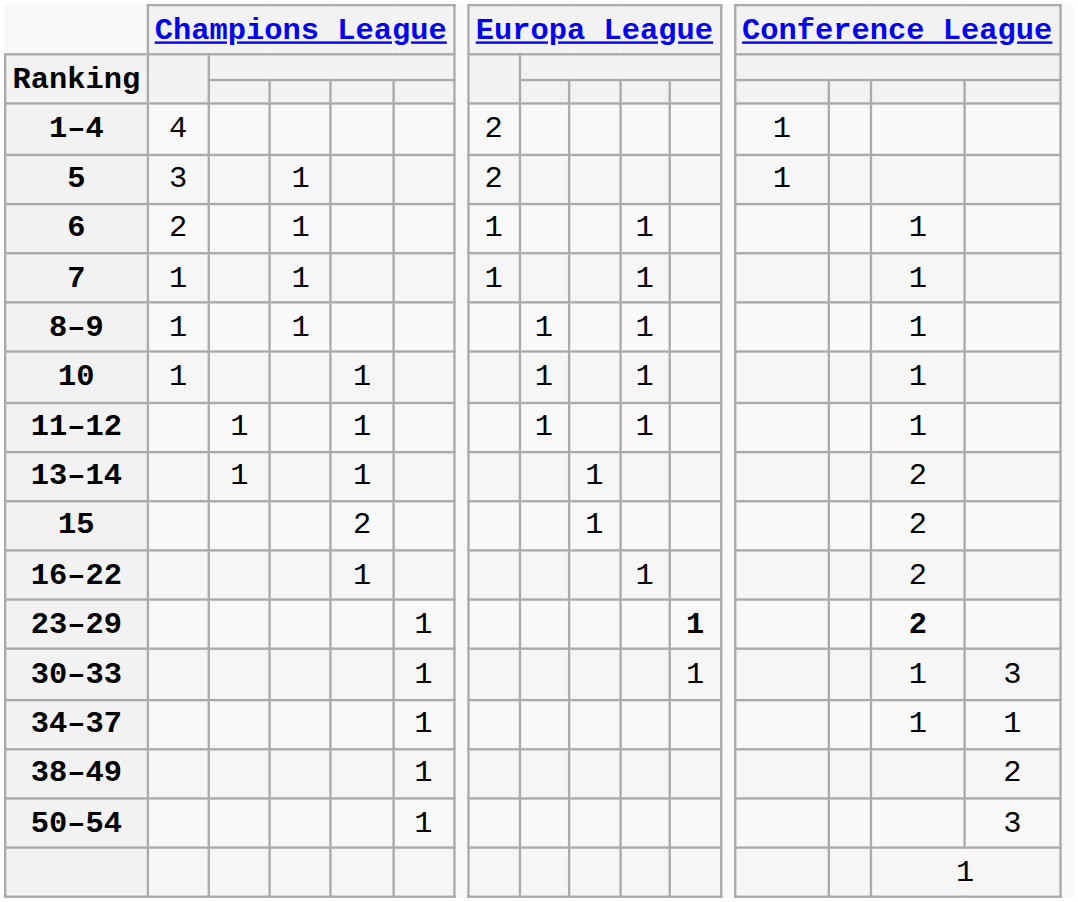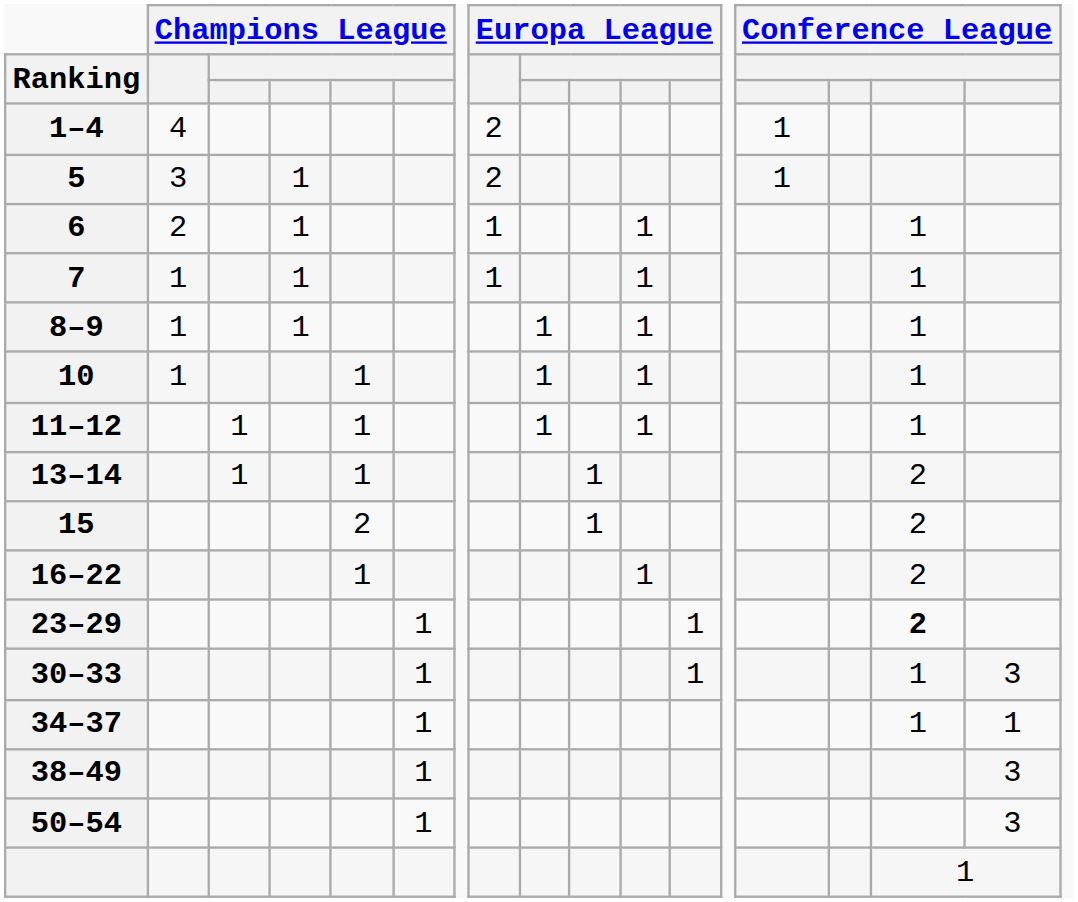 <table class="wikitable" style="border: none; text-align: center">
 <tr>
 <td style="width:1; border: none; background: none;"></td>
 <th colspan=5><a href='#'>Champions League</a></th>
 <td rowspan=19 style="width:1; border: none; background: none;"></td>
 <th colspan=5><a href='#'>Europa League</a></th>
 <td rowspan=19 style="width:1; border: none; background: none;"></td>
 <th colspan=4><a href='#'>Conference League</a></th>
 <td rowspan=19 style="width:1; border: none; background: none;"></td>
 </tr>
 <tr>
 <th rowspan=2>Ranking</th>
 <th rowspan=2></th>
 <th colspan=4></th>
 <th rowspan=2></th>
 <th colspan=4></th>
 <th colspan=4></th>
 </tr>
 <tr>
 <th></th>
 <th></th>
 <th></th>
 <th></th>
 <th></th>
 <th></th>
 <th></th>
 <th></th>
 <th></th>
 <th></th>
 <th></th>
 <th></th>
 </tr>
 <tr>
 <th>1–4</th>
 <td>4</td>
 <td></td>
 <td></td>
 <td></td>
 <td></td>
 <td>2</td>
 <td></td>
 <td></td>
 <td></td>
 <td></td>
 <td>1</td>
 <td></td>
 <td></td>
 <td></td>
 </tr>
 <tr bgcolor=F6F6F6>
 <th>5</th>
 <td>3</td>
 <td></td>
 <td>1</td>
 <td></td>
 <td></td>
 <td>2</td>
 <td></td>
 <td></td>
 <td></td>
 <td></td>
 <td>1</td>
 <td></td>
 <td></td>
 <td></td>
 </tr>
 <tr>
 <th>6</th>
 <td>2</td>
 <td></td>
 <td>1</td>
 <td></td>
 <td></td>
 <td>1</td>
 <td></td>
 <td></td>
 <td>1</td>
 <td></td>
 <td></td>
 <td></td>
 <td>1</td>
 <td></td>
 </tr>
 <tr bgcolor=F6F6F6>
 <th>7</th>
 <td>1</td>
 <td></td>
 <td>1</td>
 <td></td>
 <td></td>
 <td>1</td>
 <td></td>
 <td></td>
 <td>1</td>
 <td></td>
 <td></td>
 <td></td>
 <td>1</td>
 <td></td>
 </tr>
 <tr>
 <th>8–9</th>
 <td>1</td>
 <td></td>
 <td>1</td>
 <td></td>
 <td></td>
 <td></td>
 <td>1</td>
 <td></td>
 <td>1</td>
 <td></td>
 <td></td>
 <td></td>
 <td>1</td>
 <td></td>
 </tr>
 <tr bgcolor=F6F6F6>
 <th>10</th>
 <td>1</td>
 <td></td>
 <td></td>
 <td>1</td>
 <td></td>
 <td></td>
 <td>1</td>
 <td></td>
 <td>1</td>
 <td></td>
 <td></td>
 <td></td>
 <td>1</td>
 <td></td>
 </tr>
 <tr>
 <th>11–12</th>
 <td></td>
 <td>1</td>
 <td></td>
 <td>1</td>
 <td></td>
 <td></td>
 <td>1</td>
 <td></td>
 <td>1</td>
 <td></td>
 <td></td>
 <td></td>
 <td>1</td>
 <td></td>
 </tr>
 <tr bgcolor=F6F6F6>
 <th>13–14</th>
 <td></td>
 <td>1</td>
 <td></td>
 <td>1</td>
 <td></td>
 <td></td>
 <td></td>
 <td>1</td>
 <td></td>
 <td></td>
 <td></td>
 <td></td>
 <td>2</td>
 <td></td>
 </tr>
 <tr>
 <th>15</th>
 <td></td>
 <td></td>
 <td></td>
 <td>2</td>
 <td></td>
 <td></td>
 <td></td>
 <td>1</td>
 <td></td>
 <td></td>
 <td></td>
 <td></td>
 <td>2</td>
 <td></td>
 </tr>
 <tr bgcolor=F6F6F6>
 <th>16–22</th>
 <td></td>
 <td></td>
 <td></td>
 <td>1</td>
 <td></td>
 <td></td>
 <td></td>
 <td></td>
 <td>1</td>
 <td></td>
 <td></td>
 <td></td>
 <td>2</td>
 <td></td>
 </tr>
 <tr>
 <th>23–29</th>
 <td></td>
 <td></td>
 <td></td>
 <td></td>
 <td>1</td>
 <td></td>
 <td></td>
 <td></td>
 <td></td>
-<td><strong>1</strong></td>
+<td>1</td>
 <td></td>
 <td></td>
 <td><strong>2</strong></td>
 <td></td>
 </tr>
 <tr bgcolor=F6F6F6>
 <th>30–33</th>
 <td></td>
 <td></td>
 <td></td>
 <td></td>
 <td>1</td>
 <td></td>
 <td></td>
 <td></td>
 <td></td>
 <td>1</td>
 <td></td>
 <td></td>
 <td>1</td>
 <td>3</td>
 </tr>
 <tr>
 <th>34–37</th>
 <td></td>
 <td></td>
 <td></td>
 <td></td>
 <td>1</td>
 <td></td>
 <td></td>
 <td></td>
 <td></td>
 <td></td>
 <td></td>
 <td></td>
 <td>1</td>
 <td>1</td>
 </tr>
 <tr bgcolor=F6F6F6>
 <th>38–49</th>
 <td></td>
 <td></td>
 <td></td>
 <td></td>
 <td>1</td>
 <td></td>
 <td></td>
 <td></td>
 <td></td>
 <td></td>
 <td></td>
 <td></td>
 <td></td>
-<td>2</td>
+<td>3</td>
 </tr>
 <tr>
 <th>50–54</th>
 <td></td>
 <td></td>
 <td></td>
 <td></td>
 <td>1</td>
 <td></td>
 <td></td>
 <td></td>
 <td></td>
 <td></td>
 <td></td>
 <td></td>
 <td></td>
 <td>3</td>
 </tr>
 <tr bgcolor=F6F6F6>
 <th></th>
 <td></td>
 <td></td>
 <td></td>
 <td></td>
 <td></td>
 <td></td>
 <td></td>
 <td></td>
 <td></td>
 <td></td>
 <td></td>
 <td></td>
 <td colspan=2>1</td>
 </tr>
 </table>
